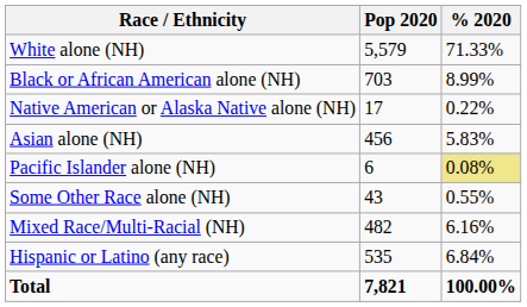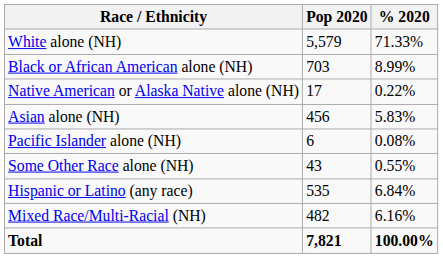 <table class="wikitable">
 <tr>
 <th>Race / Ethnicity</th>
 <th>Pop 2020</th>
 <th>% 2020</th>
 </tr>
 <tr>
 <td><a href='#'>White</a> alone (NH)</td>
 <td>5,579</td>
 <td>71.33%</td>
 </tr>
 <tr>
 <td><a href='#'>Black or African American</a> alone (NH)</td>
 <td>703</td>
 <td>8.99%</td>
 </tr>
 <tr>
 <td><a href='#'>Native American</a> or <a href='#'>Alaska Native</a> alone (NH)</td>
 <td>17</td>
 <td>0.22%</td>
 </tr>
 <tr>
 <td><a href='#'>Asian</a> alone (NH)</td>
 <td>456</td>
 <td>5.83%</td>
 </tr>
 <tr>
 <td><a href='#'>Pacific Islander</a> alone (NH)</td>
 <td>6</td>
-<td style="background: khaki;">0.08%</td>
+<td>0.08%</td>
 </tr>
 <tr>
 <td><a href='#'>Some Other Race</a> alone (NH)</td>
 <td>43</td>
 <td>0.55%</td>
 </tr>
 <tr>
+<td><a href='#'>Hispanic or Latino</a> (any race)</td>
+<td>535</td>
+<td>6.84%</td>
+</tr>
+<tr>
 <td><a href='#'>Mixed Race/Multi-Racial</a> (NH)</td>
 <td>482</td>
 <td>6.16%</td>
-</tr>
-<tr>
-<td><a href='#'>Hispanic or Latino</a> (any race)</td>
-<td>535</td>
-<td>6.84%</td>
 </tr>
 <tr>
 <td><strong>Total</strong></td>
 <td><strong>7,821</strong></td>
 <td><strong>100.00%</strong></td>
 </tr>
 </table>
